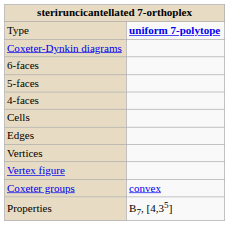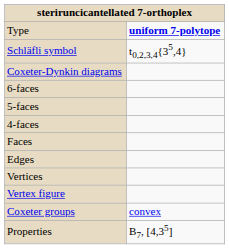 <table class="wikitable" align="right" style="margin-left:10px" width="320">
 <tr>
 <th style="background:#e7dcc3;" colspan="2">steriruncicantellated 7-orthoplex</th>
 </tr>
 <tr>
 <td style="background:#e7dcc3;">Type</td>
 <td><strong><a href='#'>uniform 7-polytope</a></strong></td>
+</tr>
+<tr>
+<td style="background:#e7dcc3;"><a href='#'>Schläfli symbol</a></td>
+<td>t<sub>0,2,3,4</sub>{3<sup>5</sup>,4}</td>
 </tr>
 <tr>
 <td style="background:#e7dcc3;"><a href='#'>Coxeter-Dynkin diagrams</a></td>
 <td><br></td>
 </tr>
 <tr>
 <td style="background:#e7dcc3;">6-faces</td>
 <td></td>
 </tr>
 <tr>
 <td style="background:#e7dcc3;">5-faces</td>
 <td></td>
 </tr>
 <tr>
 <td style="background:#e7dcc3;">4-faces</td>
 <td></td>
 </tr>
 <tr>
-<td style="background:#e7dcc3;">Cells</td>
+<td style="background:#e7dcc3;">Faces</td>
 <td></td>
 </tr>
 <tr>
 <td style="background:#e7dcc3;">Edges</td>
 <td></td>
 </tr>
 <tr>
 <td style="background:#e7dcc3;">Vertices</td>
 <td></td>
 </tr>
 <tr>
 <td style="background:#e7dcc3;"><a href='#'>Vertex figure</a></td>
 <td></td>
 </tr>
 <tr>
 <td style="background:#e7dcc3;"><a href='#'>Coxeter groups</a></td>
 <td><a href='#'>convex</a></td>
 </tr>
 <tr>
 <td style="background:#e7dcc3;">Properties</td>
 <td>B<sub>7</sub>, [4,3<sup>5</sup>]</td>
 </tr>
 </table>
